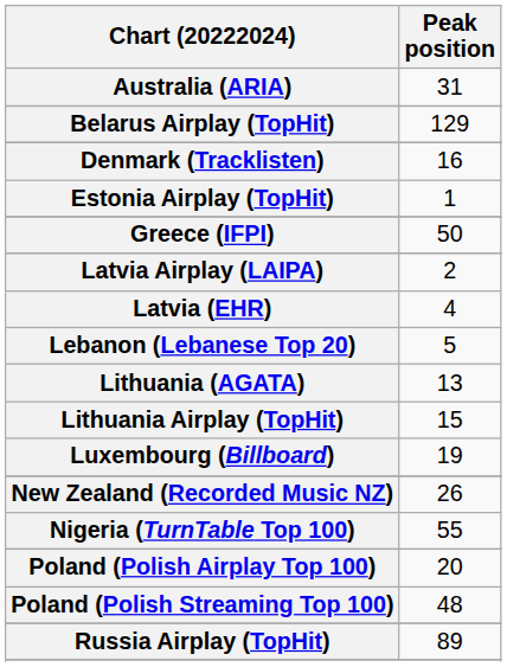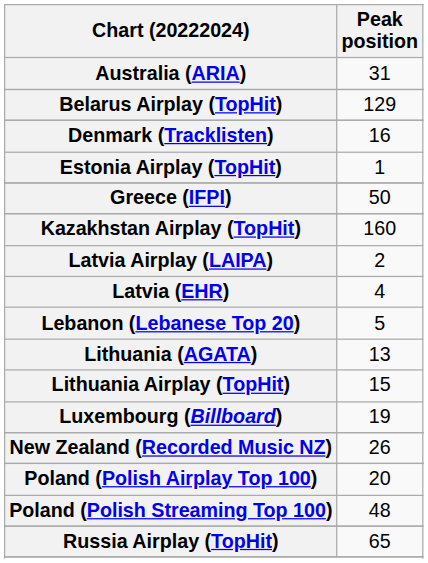 <table class="wikitable sortable plainrowheaders" style="text-align:center">
 <tr>
 <th scope="col">Chart (20222024)</th>
 <th scope="col">Peak<br>position</th>
 </tr>
 <tr>
 <th scope="row">Australia (<a href='#'>ARIA</a>)</th>
 <td>31</td>
 </tr>
 <tr>
 </tr>
 <tr>
 <th scope="row">Belarus Airplay (<a href='#'>TopHit</a>)</th>
 <td>129</td>
 </tr>
 <tr>
 </tr>
 <tr>
 </tr>
 <tr>
 </tr>
 <tr>
 </tr>
 <tr>
 </tr>
 <tr>
 </tr>
 <tr>
 <th scope="row">Denmark (<a href='#'>Tracklisten</a>)</th>
 <td>16</td>
 </tr>
 <tr>
 <th scope="row">Estonia Airplay (<a href='#'>TopHit</a>)</th>
 <td>1</td>
 </tr>
 <tr>
 </tr>
 <tr>
 </tr>
 <tr>
 </tr>
 <tr>
 <th scope="row">Greece (<a href='#'>IFPI</a>)</th>
 <td>50</td>
 </tr>
 <tr>
 </tr>
 <tr>
 </tr>
 <tr>
 </tr>
 <tr>
 </tr>
 <tr>
 </tr>
 <tr>
+<th scope="row">Kazakhstan Airplay (<a href='#'>TopHit</a>)</th>
+<td>160</td>
+</tr>
+<tr>
 <th scope="row">Latvia Airplay (<a href='#'>LAIPA</a>)</th>
 <td>2</td>
 </tr>
 <tr>
 <th scope="row">Latvia (<a href='#'>EHR</a>)</th>
 <td>4</td>
 </tr>
 <tr>
 <th scope="row">Lebanon (<a href='#'>Lebanese Top 20</a>)</th>
 <td>5</td>
 </tr>
 <tr>
 <th scope="row">Lithuania (<a href='#'>AGATA</a>)</th>
 <td>13</td>
 </tr>
 <tr>
 <th scope="row">Lithuania Airplay (<a href='#'>TopHit</a>)</th>
 <td>15</td>
 </tr>
 <tr>
 <th scope="row">Luxembourg (<em><a href='#'>Billboard</a></em>)</th>
 <td>19</td>
 </tr>
 <tr>
 </tr>
 <tr>
 </tr>
 <tr>
 <th scope="row">New Zealand (<a href='#'>Recorded Music NZ</a>)</th>
 <td>26</td>
 </tr>
 <tr>
-<th scope="row">Nigeria (<a href='#'><em>TurnTable</em> Top 100</a>)</th>
-<td>55</td>
-</tr>
-<tr>
 </tr>
 <tr>
 <th scope="row">Poland (<a href='#'>Polish Airplay Top 100</a>)</th>
 <td>20</td>
 </tr>
 <tr>
 <th scope="row">Poland (<a href='#'>Polish Streaming Top 100</a>)</th>
 <td>48</td>
 </tr>
 <tr>
 </tr>
 <tr>
 </tr>
 <tr>
 <th scope="row">Russia Airplay (<a href='#'>TopHit</a>)</th>
-<td>89</td>
+<td>65</td>
 </tr>
 <tr>
 </tr>
 <tr>
 </tr>
 <tr>
 </tr>
 <tr>
 </tr>
 <tr>
 </tr>
 <tr>
 </tr>
 <tr>
 </tr>
 <tr>
 </tr>
 <tr>
 </tr>
 </table>
